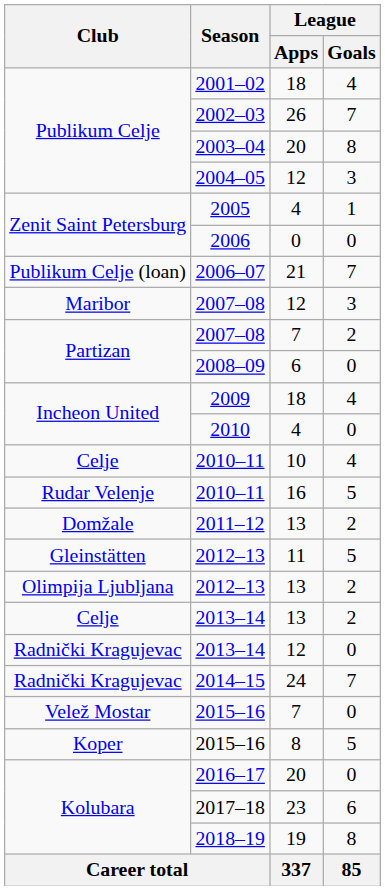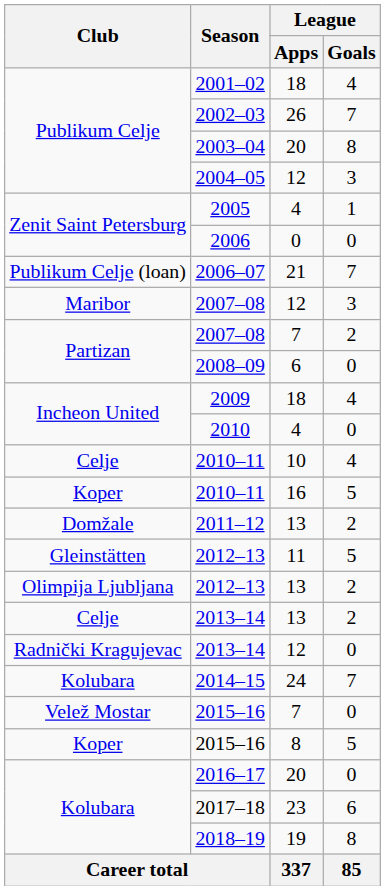 <table class="wikitable" style="text-align:center">
 <tr>
 <th rowspan="2">Club</th>
 <th rowspan="2">Season</th>
 <th colspan="2">League</th>
 </tr>
 <tr>
 <th>Apps</th>
 <th>Goals</th>
 </tr>
 <tr>
 <td rowspan="4"><a href='#'>Publikum Celje</a></td>
 <td><a href='#'>2001–02</a></td>
 <td>18</td>
 <td>4</td>
 </tr>
 <tr>
 <td><a href='#'>2002–03</a></td>
 <td>26</td>
 <td>7</td>
 </tr>
 <tr>
 <td><a href='#'>2003–04</a></td>
 <td>20</td>
 <td>8</td>
 </tr>
 <tr>
 <td><a href='#'>2004–05</a></td>
 <td>12</td>
 <td>3</td>
 </tr>
 <tr>
 <td rowspan="2"><a href='#'>Zenit Saint Petersburg</a></td>
 <td><a href='#'>2005</a></td>
 <td>4</td>
 <td>1</td>
 </tr>
 <tr>
 <td><a href='#'>2006</a></td>
 <td>0</td>
 <td>0</td>
 </tr>
 <tr>
 <td><a href='#'>Publikum Celje</a> (loan)</td>
 <td><a href='#'>2006–07</a></td>
 <td>21</td>
 <td>7</td>
 </tr>
 <tr>
 <td><a href='#'>Maribor</a></td>
 <td><a href='#'>2007–08</a></td>
 <td>12</td>
 <td>3</td>
 </tr>
 <tr>
 <td rowspan="2"><a href='#'>Partizan</a></td>
 <td><a href='#'>2007–08</a></td>
 <td>7</td>
 <td>2</td>
 </tr>
 <tr>
 <td><a href='#'>2008–09</a></td>
 <td>6</td>
 <td>0</td>
 </tr>
 <tr>
 <td rowspan="2"><a href='#'>Incheon United</a></td>
 <td><a href='#'>2009</a></td>
 <td>18</td>
 <td>4</td>
 </tr>
 <tr>
 <td><a href='#'>2010</a></td>
 <td>4</td>
 <td>0</td>
 </tr>
 <tr>
 <td><a href='#'>Celje</a></td>
 <td><a href='#'>2010–11</a></td>
 <td>10</td>
 <td>4</td>
 </tr>
 <tr>
-<td><a href='#'>Rudar Velenje</a></td>
+<td><a href='#'>Koper</a></td>
 <td><a href='#'>2010–11</a></td>
 <td>16</td>
 <td>5</td>
 </tr>
 <tr>
 <td><a href='#'>Domžale</a></td>
 <td><a href='#'>2011–12</a></td>
 <td>13</td>
 <td>2</td>
 </tr>
 <tr>
 <td><a href='#'>Gleinstätten</a></td>
 <td><a href='#'>2012–13</a></td>
 <td>11</td>
 <td>5</td>
 </tr>
 <tr>
 <td><a href='#'>Olimpija Ljubljana</a></td>
 <td><a href='#'>2012–13</a></td>
 <td>13</td>
 <td>2</td>
 </tr>
 <tr>
 <td><a href='#'>Celje</a></td>
 <td><a href='#'>2013–14</a></td>
 <td>13</td>
 <td>2</td>
 </tr>
 <tr>
 <td><a href='#'>Radnički Kragujevac</a></td>
 <td><a href='#'>2013–14</a></td>
 <td>12</td>
 <td>0</td>
 </tr>
 <tr>
-<td><a href='#'>Radnički Kragujevac</a></td>
+<td><a href='#'>Kolubara</a></td>
 <td><a href='#'>2014–15</a></td>
 <td>24</td>
 <td>7</td>
 </tr>
 <tr>
 <td><a href='#'>Velež Mostar</a></td>
 <td><a href='#'>2015–16</a></td>
 <td>7</td>
 <td>0</td>
 </tr>
 <tr>
 <td><a href='#'>Koper</a></td>
 <td>2015–16</td>
 <td>8</td>
 <td>5</td>
 </tr>
 <tr>
 <td rowspan="3"><a href='#'>Kolubara</a></td>
 <td><a href='#'>2016–17</a></td>
 <td>20</td>
 <td>0</td>
 </tr>
 <tr>
 <td>2017–18</td>
 <td>23</td>
 <td>6</td>
 </tr>
 <tr>
 <td><a href='#'>2018–19</a></td>
 <td>19</td>
 <td>8</td>
 </tr>
 <tr>
 <th colspan="2">Career total</th>
 <th>337</th>
 <th>85</th>
 </tr>
 </table>
